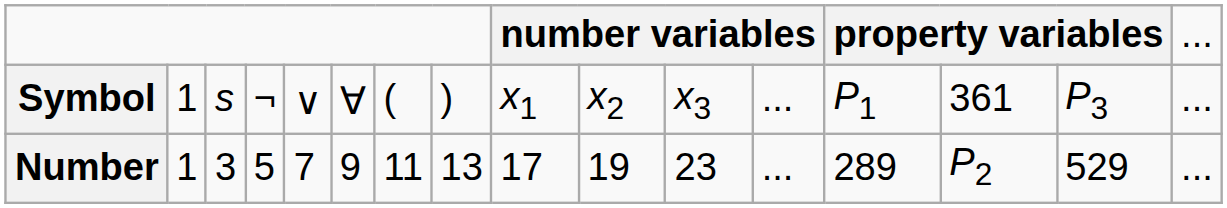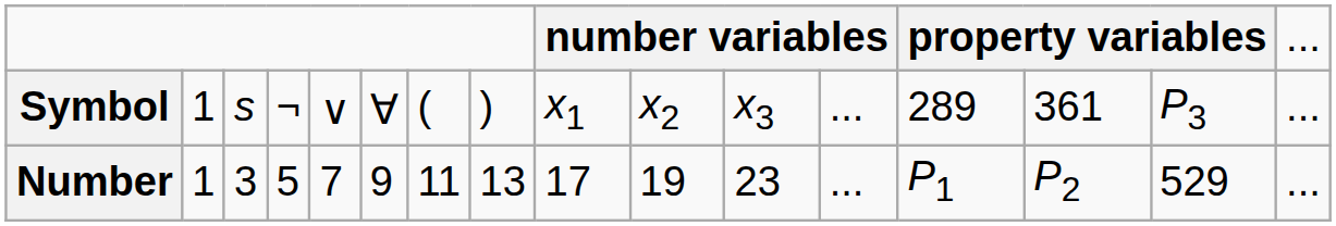 <table class=wikitable style="float:right;">
 <tr>
 <td COLSPAN=8></td>
 <th COLSPAN=4>number variables</th>
 <th COLSPAN=3>property variables</th>
 <td>...</td>
 </tr>
 <tr>
 <th>Symbol</th>
 <td>1</td>
 <td><em>s</em></td>
 <td>¬</td>
 <td>∨</td>
 <td>∀</td>
 <td>(</td>
 <td>)</td>
 <td><em>x</em><sub>1</sub></td>
 <td><em>x</em><sub>2</sub></td>
 <td><em>x</em><sub>3</sub></td>
 <td>...</td>
-<td><em>P</em><sub>1</sub></td>
+<td>289</td>
 <td>361</td>
 <td><em>P</em><sub>3</sub></td>
 <td>...</td>
 </tr>
 <tr>
 <th>Number</th>
 <td>1</td>
 <td>3</td>
 <td>5</td>
 <td>7</td>
 <td>9</td>
 <td>11</td>
 <td>13</td>
 <td>17</td>
 <td>19</td>
 <td>23</td>
 <td>...</td>
-<td>289</td>
+<td><em>P</em><sub>1</sub></td>
 <td><em>P</em><sub>2</sub></td>
 <td>529</td>
 <td>...</td>
 </tr>
 </table>
